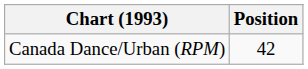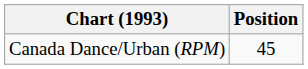 <table class="wikitable">
 <tr>
 <th>Chart (1993)</th>
 <th>Position</th>
 </tr>
 <tr>
 <td>Canada Dance/Urban (<em>RPM</em>)</td>
-<td align="center">42</td>
+<td align="center">45</td>
 </tr>
 </table>
